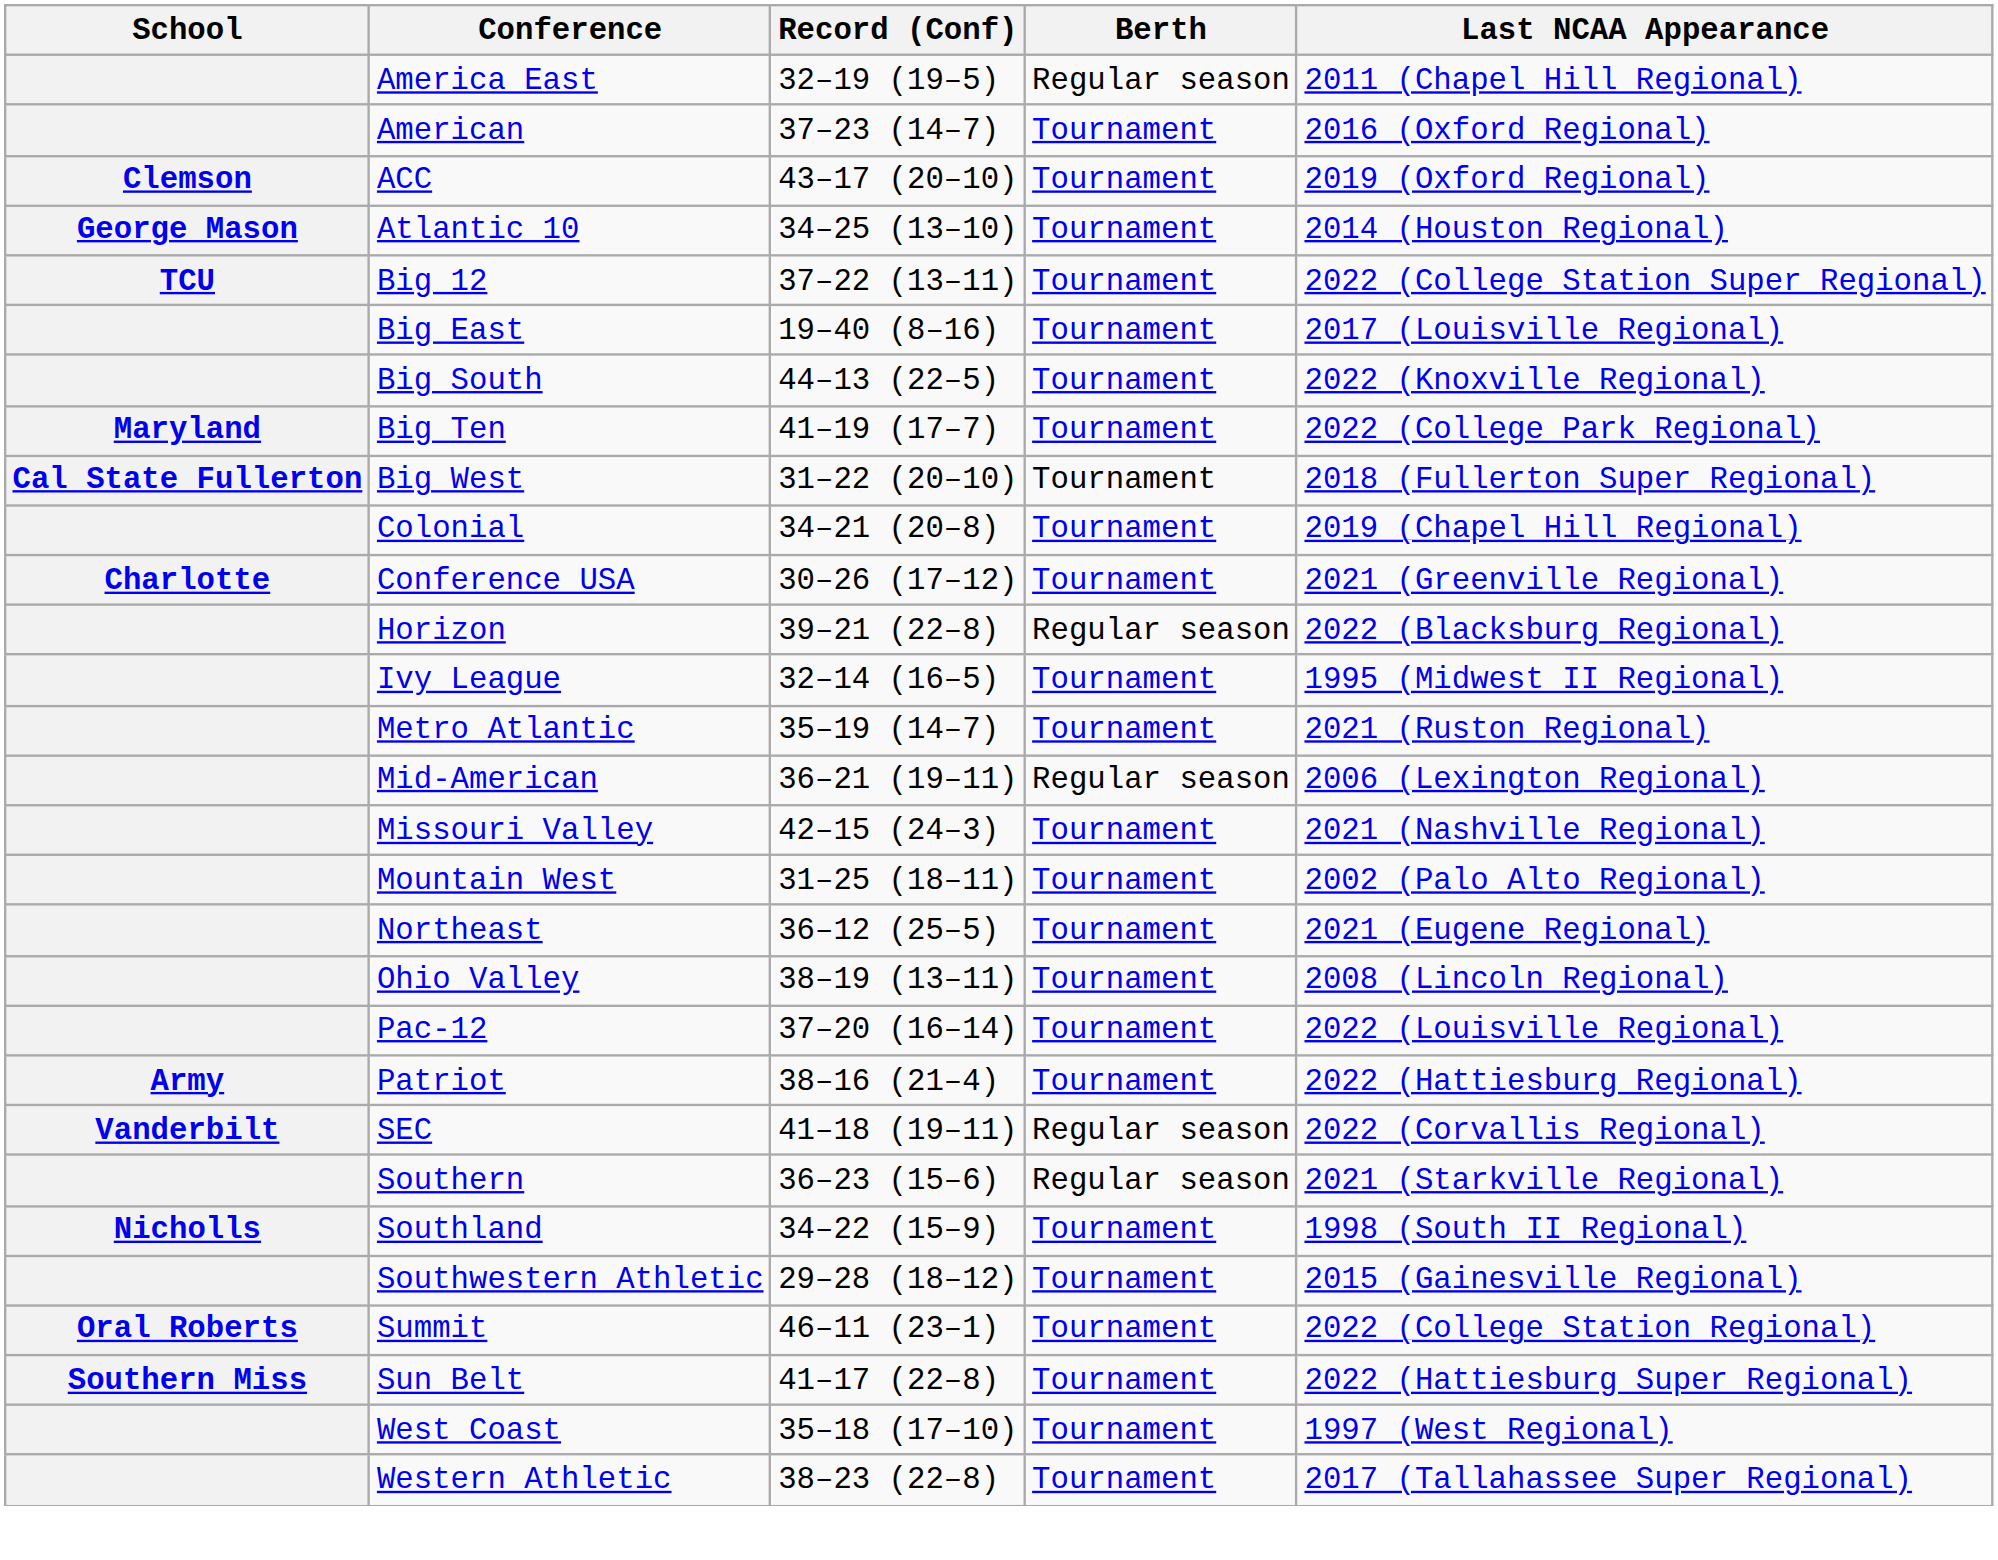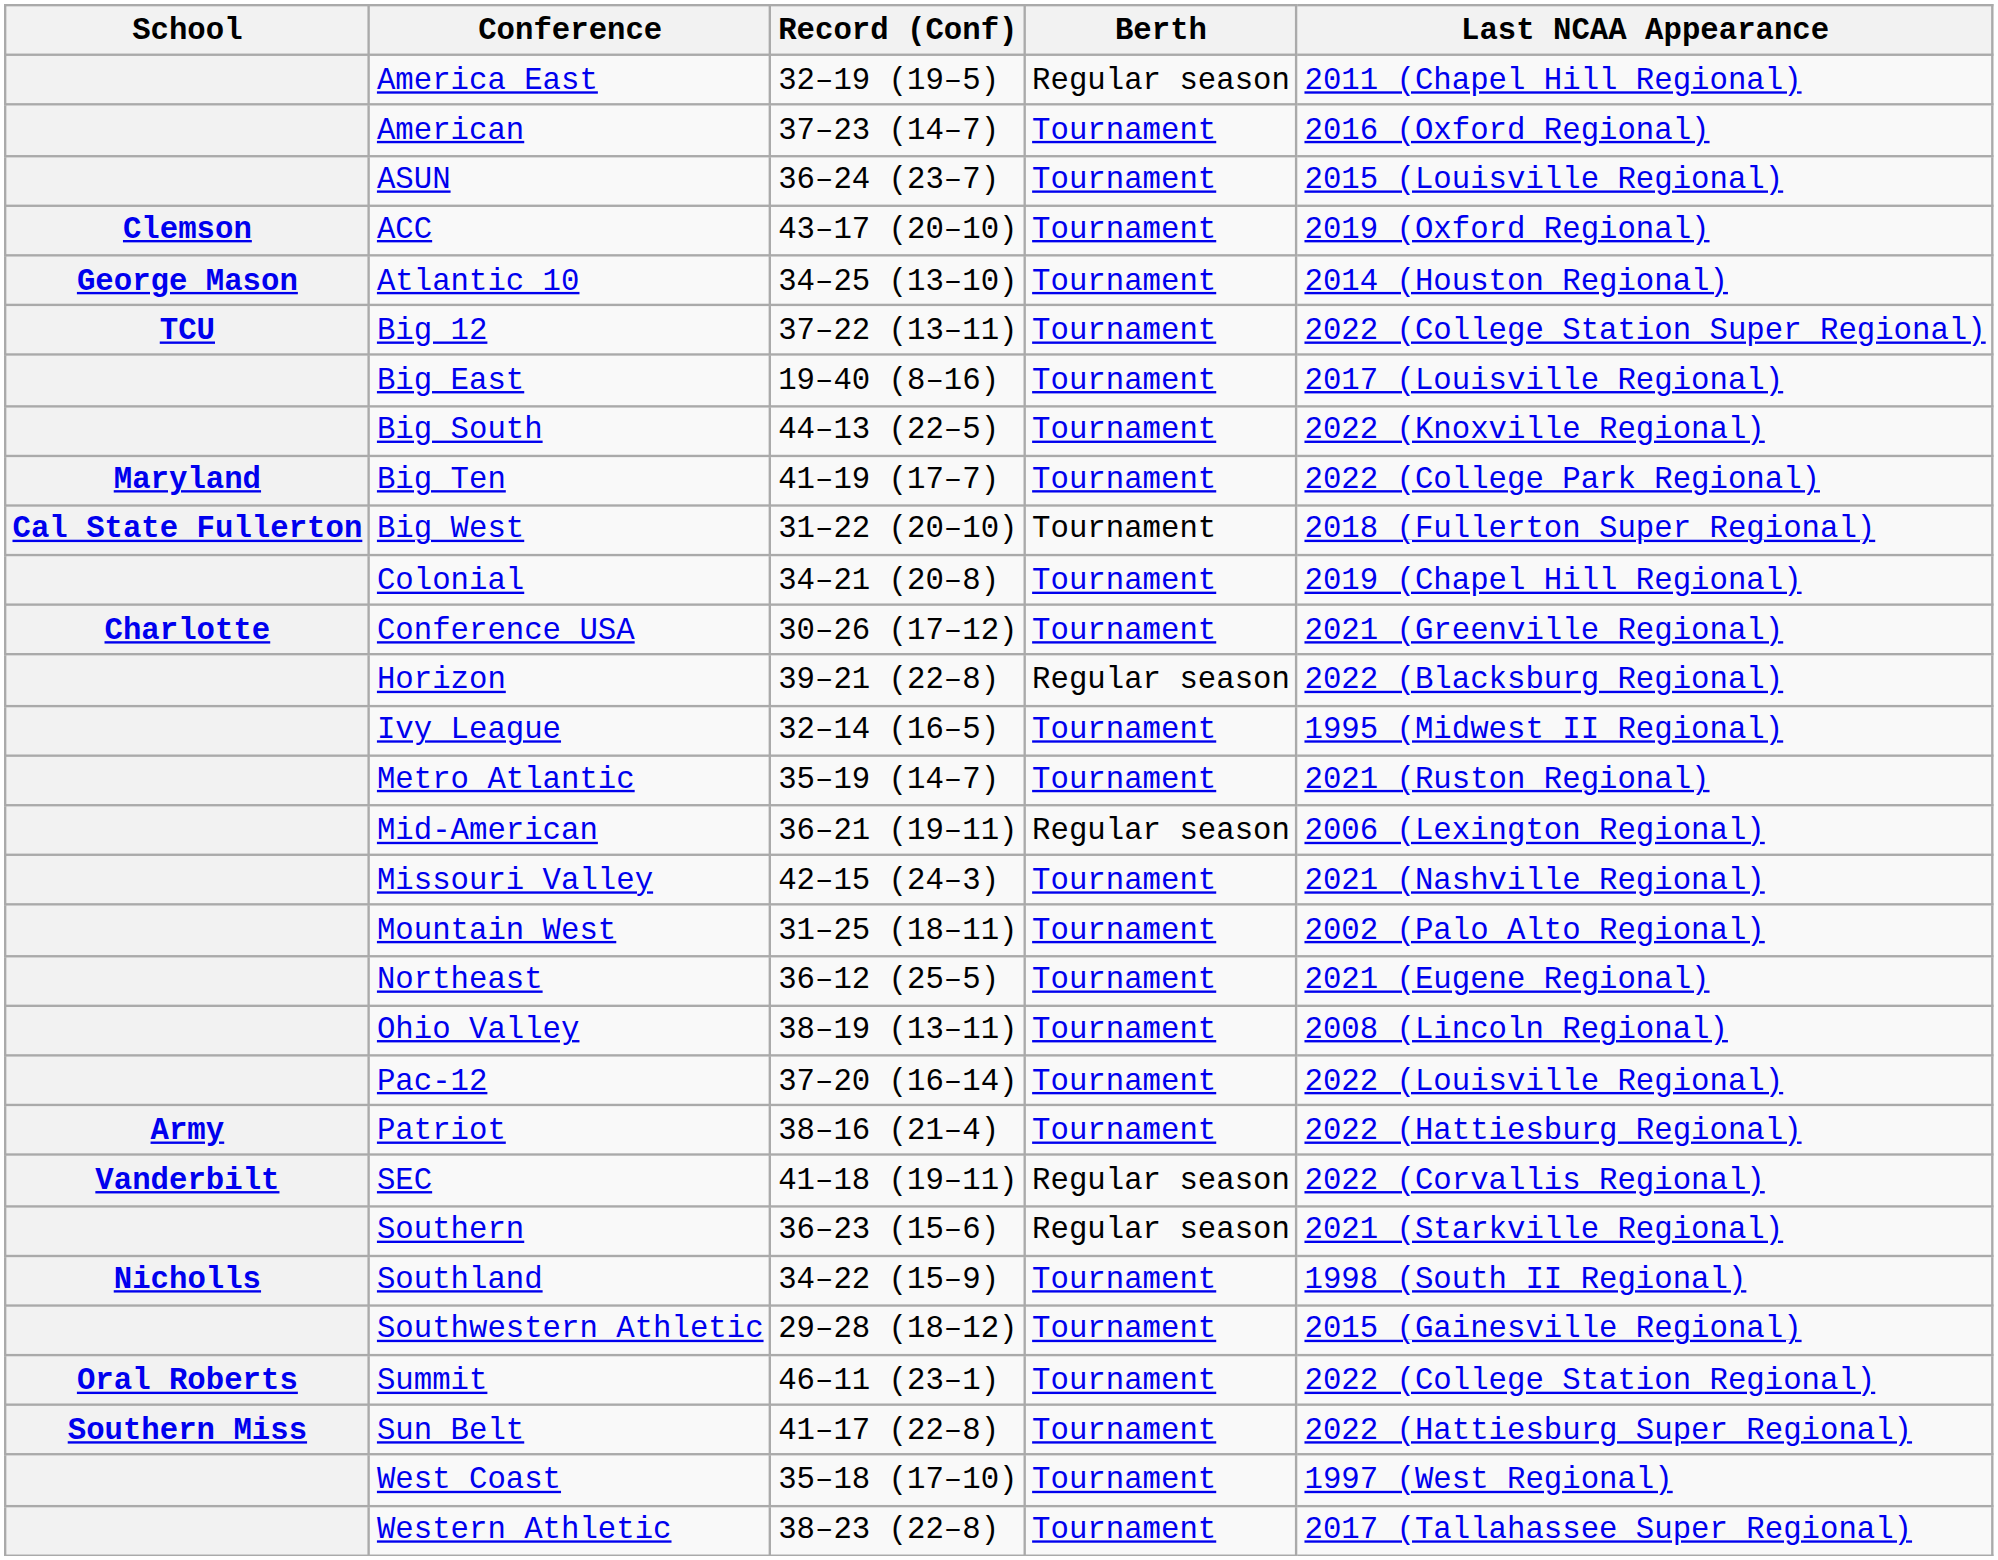 <table class="wikitable sortable plainrowheaders">
 <tr>
 <th scope="col">School</th>
 <th scope="col">Conference</th>
 <th scope="col">Record (Conf)</th>
 <th scope="col">Berth</th>
 <th scope="col">Last NCAA Appearance</th>
 </tr>
 <tr>
 <th scope="row"></th>
 <td><a href='#'>America East</a></td>
 <td>32–19 (19–5)</td>
 <td>Regular season</td>
 <td><a href='#'>2011 (Chapel Hill Regional)</a></td>
 </tr>
 <tr>
 <th scope="row"></th>
 <td><a href='#'>American</a></td>
 <td>37–23 (14–7)</td>
 <td><a href='#'>Tournament</a></td>
 <td><a href='#'>2016 (Oxford Regional)</a></td>
+</tr>
+<tr>
+<th scope="row"></th>
+<td><a href='#'>ASUN</a></td>
+<td>36–24 (23–7)</td>
+<td><a href='#'>Tournament</a></td>
+<td><a href='#'>2015 (Louisville Regional)</a></td>
 </tr>
 <tr>
 <th scope="row"><a href='#'>Clemson</a></th>
 <td><a href='#'>ACC</a></td>
 <td>43–17 (20–10)</td>
 <td><a href='#'>Tournament</a></td>
 <td><a href='#'>2019 (Oxford Regional)</a></td>
 </tr>
 <tr>
 <th scope="row"><a href='#'>George Mason</a></th>
 <td><a href='#'>Atlantic 10</a></td>
 <td>34–25 (13–10)</td>
 <td><a href='#'>Tournament</a></td>
 <td><a href='#'>2014 (Houston Regional)</a></td>
 </tr>
 <tr>
 <th scope="row"><a href='#'>TCU</a></th>
 <td><a href='#'>Big 12</a></td>
 <td>37–22 (13–11)</td>
 <td><a href='#'>Tournament</a></td>
 <td><a href='#'>2022 (College Station Super Regional)</a></td>
 </tr>
 <tr>
 <th scope="row"></th>
 <td><a href='#'>Big East</a></td>
 <td>19–40 (8–16)</td>
 <td><a href='#'>Tournament</a></td>
 <td><a href='#'>2017 (Louisville Regional)</a></td>
 </tr>
 <tr>
 <th scope="row"></th>
 <td><a href='#'>Big South</a></td>
 <td>44–13 (22–5)</td>
 <td><a href='#'>Tournament</a></td>
 <td><a href='#'>2022 (Knoxville Regional)</a></td>
 </tr>
 <tr>
 <th scope="row"><a href='#'>Maryland</a></th>
 <td><a href='#'>Big Ten</a></td>
 <td>41–19 (17–7)</td>
 <td><a href='#'>Tournament</a></td>
 <td><a href='#'>2022 (College Park Regional)</a></td>
 </tr>
 <tr>
 <th scope="row"><a href='#'>Cal State Fullerton</a></th>
 <td><a href='#'>Big West</a></td>
 <td>31–22 (20–10)</td>
 <td>Tournament</td>
 <td><a href='#'>2018 (Fullerton Super Regional)</a></td>
 </tr>
 <tr>
 <th scope="row"></th>
 <td><a href='#'>Colonial</a></td>
 <td>34–21 (20–8)</td>
 <td><a href='#'>Tournament</a></td>
 <td><a href='#'>2019 (Chapel Hill Regional)</a></td>
 </tr>
 <tr>
 <th scope="row"><a href='#'>Charlotte</a></th>
 <td><a href='#'>Conference USA</a></td>
 <td>30–26 (17–12)</td>
 <td><a href='#'>Tournament</a></td>
 <td><a href='#'>2021 (Greenville Regional)</a></td>
 </tr>
 <tr>
 <th scope="row"></th>
 <td><a href='#'>Horizon</a></td>
 <td>39–21 (22–8)</td>
 <td>Regular season</td>
 <td><a href='#'>2022 (Blacksburg Regional)</a></td>
 </tr>
 <tr>
 <th scope="row"></th>
 <td><a href='#'>Ivy League</a></td>
 <td>32–14 (16–5)</td>
 <td><a href='#'>Tournament</a></td>
 <td><a href='#'>1995 (Midwest II Regional)</a></td>
 </tr>
 <tr>
 <th scope="row"></th>
 <td><a href='#'>Metro Atlantic</a></td>
 <td>35–19 (14–7)</td>
 <td><a href='#'>Tournament</a></td>
 <td><a href='#'>2021 (Ruston Regional)</a></td>
 </tr>
 <tr>
 <th scope="row"></th>
 <td><a href='#'>Mid-American</a></td>
 <td>36–21 (19–11)</td>
 <td>Regular season</td>
 <td><a href='#'>2006 (Lexington Regional)</a></td>
 </tr>
 <tr>
 <th scope="row"></th>
 <td><a href='#'>Missouri Valley</a></td>
 <td>42–15 (24–3)</td>
 <td><a href='#'>Tournament</a></td>
 <td><a href='#'>2021 (Nashville Regional)</a></td>
 </tr>
 <tr>
 <th scope="row"></th>
 <td><a href='#'>Mountain West</a></td>
 <td>31–25 (18–11)</td>
 <td><a href='#'>Tournament</a></td>
 <td><a href='#'>2002 (Palo Alto Regional)</a></td>
 </tr>
 <tr>
 <th scope="row"></th>
 <td><a href='#'>Northeast</a></td>
 <td>36–12 (25–5)</td>
 <td><a href='#'>Tournament</a></td>
 <td><a href='#'>2021 (Eugene Regional)</a></td>
 </tr>
 <tr>
 <th scope="row"></th>
 <td><a href='#'>Ohio Valley</a></td>
 <td>38–19 (13–11)</td>
 <td><a href='#'>Tournament</a></td>
 <td><a href='#'>2008 (Lincoln Regional)</a></td>
 </tr>
 <tr>
 <th scope="row"></th>
 <td><a href='#'>Pac-12</a></td>
 <td>37–20 (16–14)</td>
 <td><a href='#'>Tournament</a></td>
 <td><a href='#'>2022 (Louisville Regional)</a></td>
 </tr>
 <tr>
 <th scope="row"><a href='#'>Army</a></th>
 <td><a href='#'>Patriot</a></td>
 <td>38–16 (21–4)</td>
 <td><a href='#'>Tournament</a></td>
 <td><a href='#'>2022 (Hattiesburg Regional)</a></td>
 </tr>
 <tr>
 <th scope="row"><a href='#'>Vanderbilt</a></th>
 <td><a href='#'>SEC</a></td>
 <td>41–18 (19–11)</td>
 <td>Regular season</td>
 <td><a href='#'>2022 (Corvallis Regional)</a></td>
 </tr>
 <tr>
 <th scope="row"></th>
 <td><a href='#'>Southern</a></td>
 <td>36–23 (15–6)</td>
 <td>Regular season</td>
 <td><a href='#'>2021 (Starkville Regional)</a></td>
 </tr>
 <tr>
 <th scope="row"><a href='#'>Nicholls</a></th>
 <td><a href='#'>Southland</a></td>
 <td>34–22 (15–9)</td>
 <td><a href='#'>Tournament</a></td>
 <td><a href='#'>1998 (South II Regional)</a></td>
 </tr>
 <tr>
 <th scope="row"></th>
 <td><a href='#'>Southwestern Athletic</a></td>
 <td>29–28 (18–12)</td>
 <td><a href='#'>Tournament</a></td>
 <td><a href='#'>2015 (Gainesville Regional)</a></td>
 </tr>
 <tr>
 <th scope="row"><a href='#'>Oral Roberts</a></th>
 <td><a href='#'>Summit</a></td>
 <td>46–11 (23–1)</td>
 <td><a href='#'>Tournament</a></td>
 <td><a href='#'>2022 (College Station Regional)</a></td>
 </tr>
 <tr>
 <th scope="row"><a href='#'>Southern Miss</a></th>
 <td><a href='#'>Sun Belt</a></td>
 <td>41–17 (22–8)</td>
 <td><a href='#'>Tournament</a></td>
 <td><a href='#'>2022 (Hattiesburg Super Regional)</a></td>
 </tr>
 <tr>
 <th scope="row"></th>
 <td><a href='#'>West Coast</a></td>
 <td>35–18 (17–10)</td>
 <td><a href='#'>Tournament</a></td>
 <td><a href='#'>1997 (West Regional)</a></td>
 </tr>
 <tr>
 <th scope="row"></th>
 <td><a href='#'>Western Athletic</a></td>
 <td>38–23 (22–8)</td>
 <td><a href='#'>Tournament</a></td>
 <td><a href='#'>2017 (Tallahassee Super Regional)</a></td>
 </tr>
 </table>
